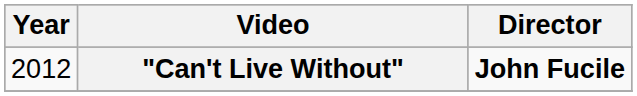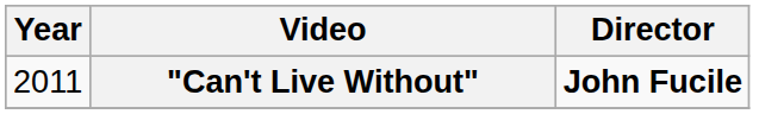 <table class="wikitable plainrowheaders">
 <tr>
 <th>Year</th>
 <th style="width:14em;">Video</th>
 <th>Director</th>
 </tr>
 <tr>
-<td>2012</td>
+<td>2011</td>
 <th scope="row">"Can't Live Without"</th>
 <td><strong>John Fucile</strong></td>
 </tr>
 <tr>
 </tr>
 </table>
